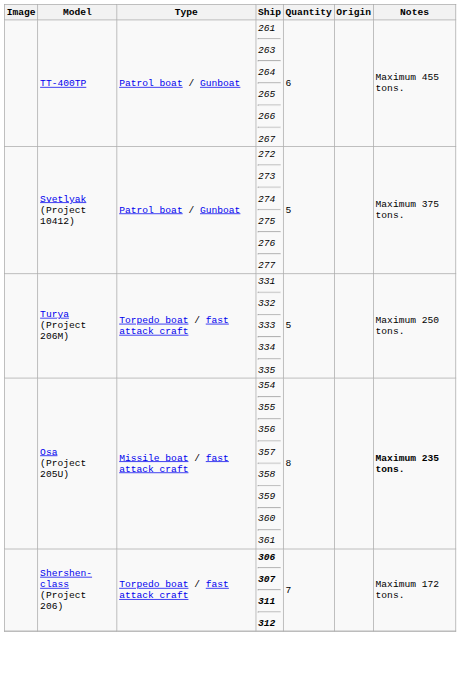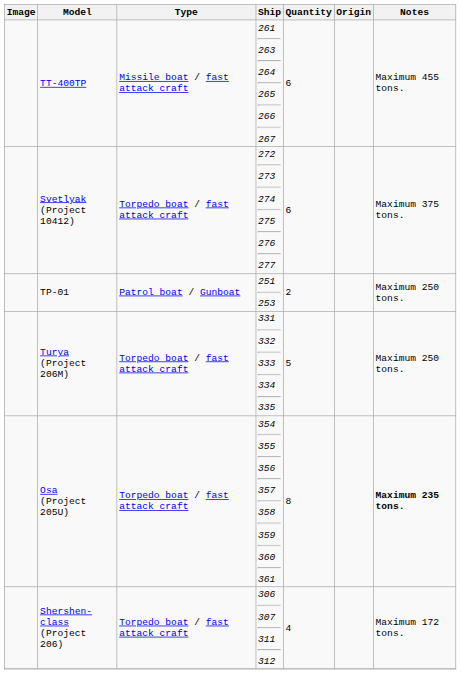 <table class="wikitable">
 <tr>
 <th>Image</th>
 <th>Model</th>
 <th>Type</th>
 <th>Ship</th>
 <th>Quantity</th>
 <th>Origin</th>
 <th>Notes</th>
 </tr>
 <tr>
 <td></td>
 <td><a href='#'>TT-400TP</a></td>
-<td><a href='#'>Patrol boat</a> / <a href='#'>Gunboat</a></td>
+<td><a href='#'>Missile boat</a> /  <a href='#'>fast attack craft</a></td>
 <td><em>261</em><hr><em>263</em><hr><em>264</em><hr><em>265</em><hr><em>266</em><hr><em>267</em></td>
 <td>6</td>
 <td></td>
 <td>Maximum 455 tons.</td>
 </tr>
 <tr>
 <td></td>
 <td><a href='#'>Svetlyak</a><br>(Project 10412)</td>
-<td><a href='#'>Patrol boat</a> / <a href='#'>Gunboat</a></td>
+<td><a href='#'>Torpedo boat</a> /  <a href='#'>fast attack craft</a></td>
 <td><em>272</em><hr><em>273</em><hr><em>274</em><hr><em>275</em><hr><em>276</em><hr><em>277</em></td>
-<td>5</td>
+<td>6</td>
 <td></td>
 <td>Maximum 375 tons.</td>
+</tr>
+<tr>
+<td></td>
+<td>TP-01</td>
+<td><a href='#'>Patrol boat</a> / <a href='#'>Gunboat</a></td>
+<td><em>251</em><hr><em>253</em></td>
+<td>2</td>
+<td></td>
+<td>Maximum 250 tons.</td>
 </tr>
 <tr>
 <td></td>
 <td><a href='#'>Turya</a><br>(Project 206M)</td>
 <td><a href='#'>Torpedo boat</a> /  <a href='#'>fast attack craft</a></td>
 <td><em>331</em><hr><em>332</em><hr><em>333</em><hr><em>334</em><hr><em>335</em></td>
 <td>5</td>
 <td></td>
 <td>Maximum 250 tons.</td>
 </tr>
 <tr>
 <td></td>
 <td><a href='#'>Osa</a><br>(Project 205U)</td>
-<td><a href='#'>Missile boat</a> /  <a href='#'>fast attack craft</a></td>
+<td><a href='#'>Torpedo boat</a> /  <a href='#'>fast attack craft</a></td>
 <td><em>354</em><hr><em>355</em><hr><em>356</em><hr><em>357</em><hr><em>358</em><hr><em>359</em><hr><em>360</em><hr><em>361</em></td>
 <td>8</td>
 <td></td>
 <td><strong>Maximum 235 tons.</strong></td>
 </tr>
 <tr>
 <td></td>
 <td><a href='#'>Shershen-class</a><br>(Project 206)</td>
 <td><a href='#'>Torpedo boat</a> /  <a href='#'>fast attack craft</a></td>
-<td><strong><em>306</em><hr><em>307</em><hr><em>311</em><hr><em>312</em></strong></td>
-<td>7</td>
+<td><em>306</em><hr><em>307</em><hr><em>311</em><hr><em>312</em></td>
+<td>4</td>
 <td></td>
 <td>Maximum 172 tons.</td>
 </tr>
 <tr>
 </tr>
 </table>
